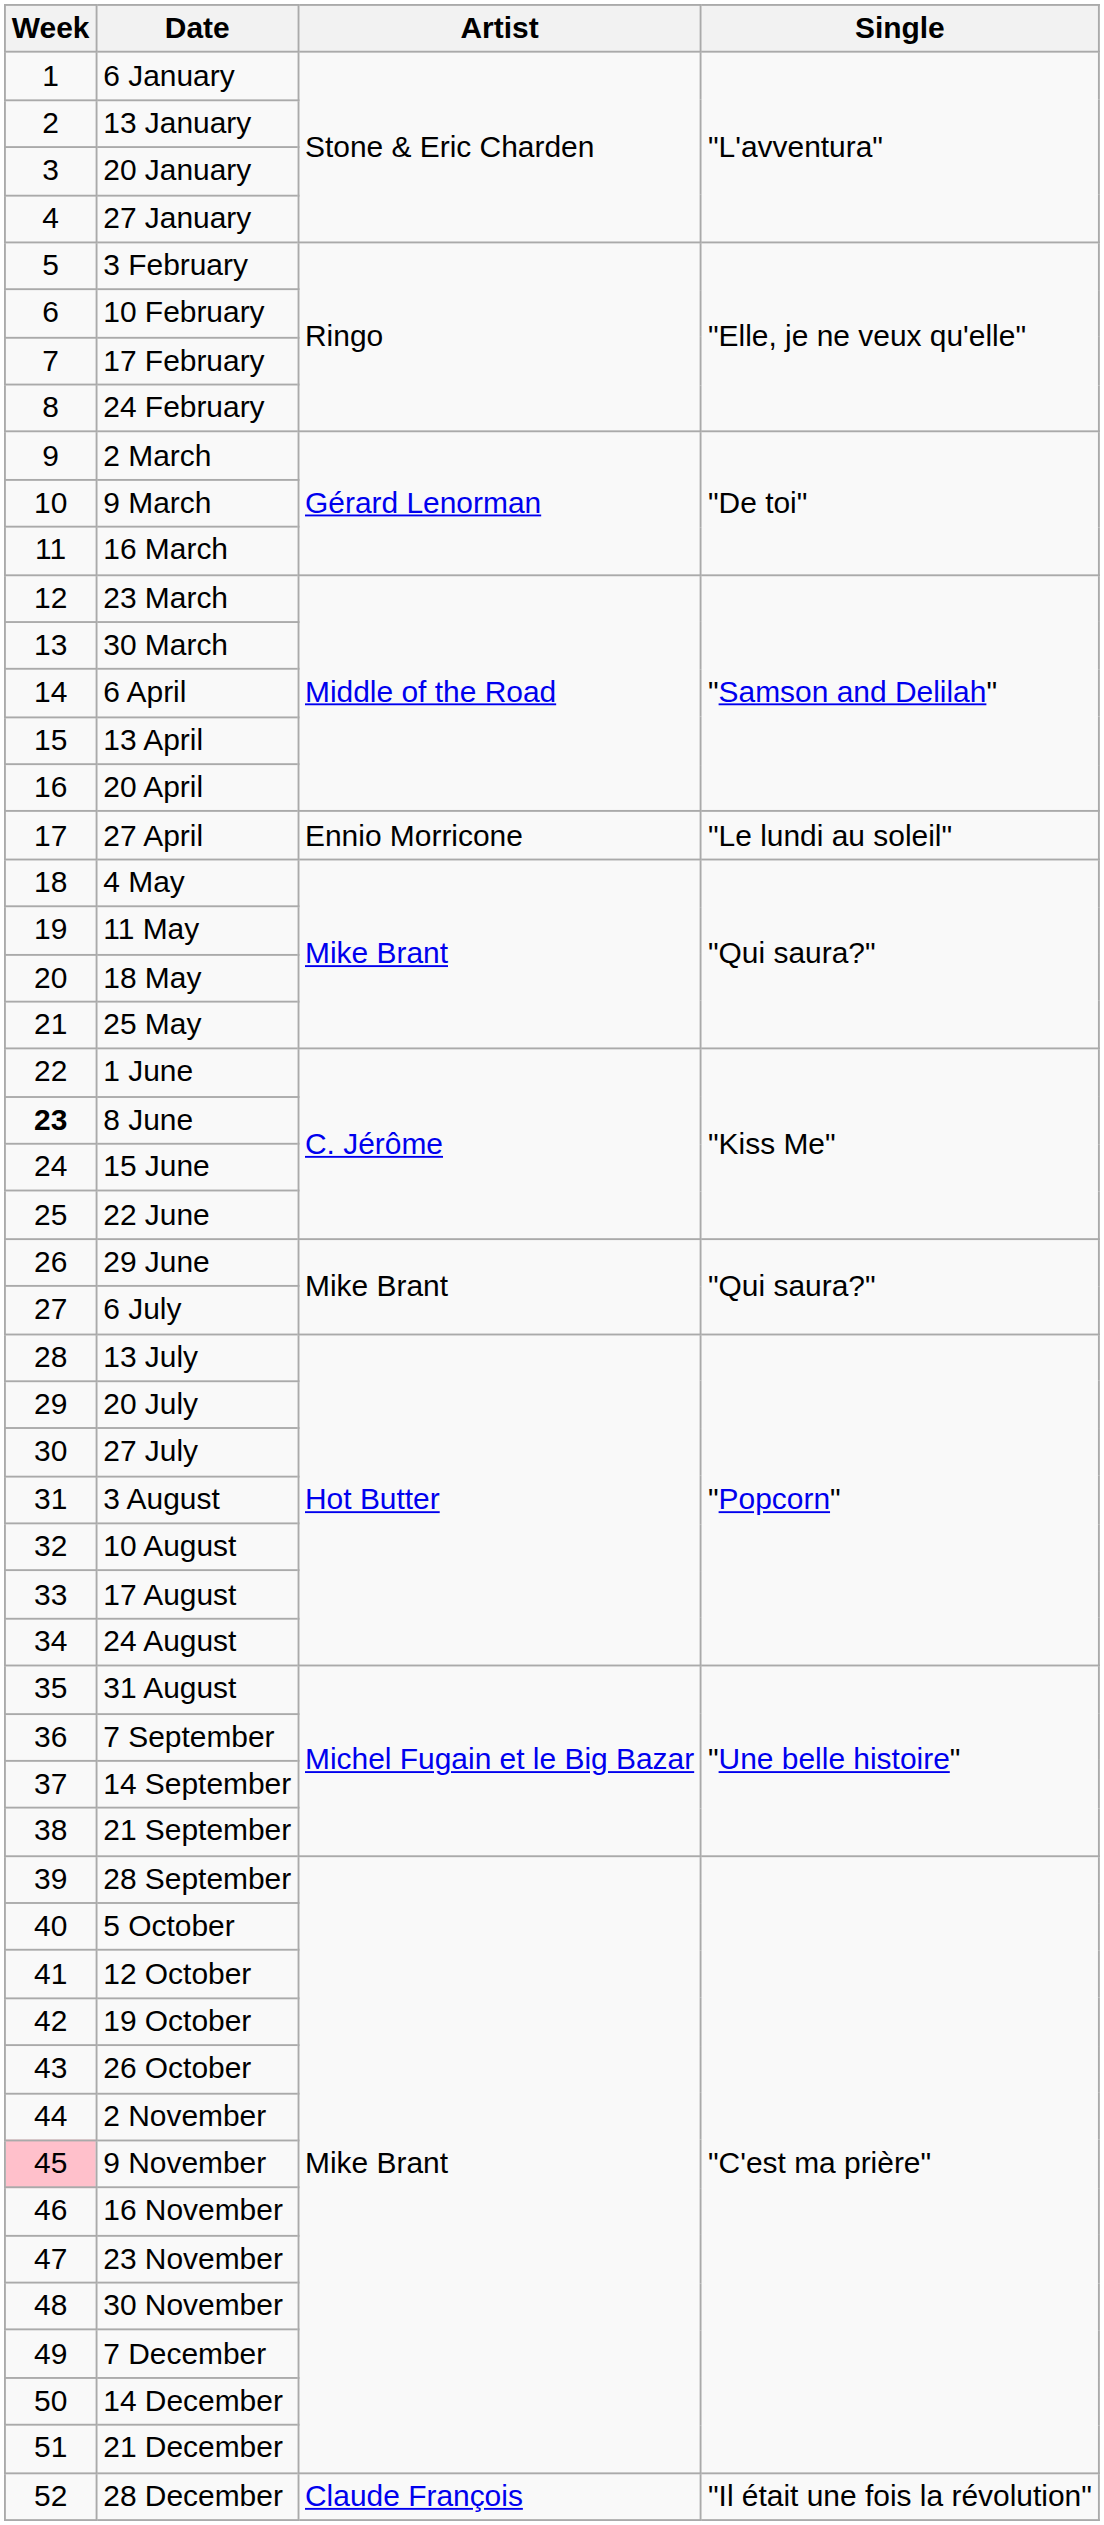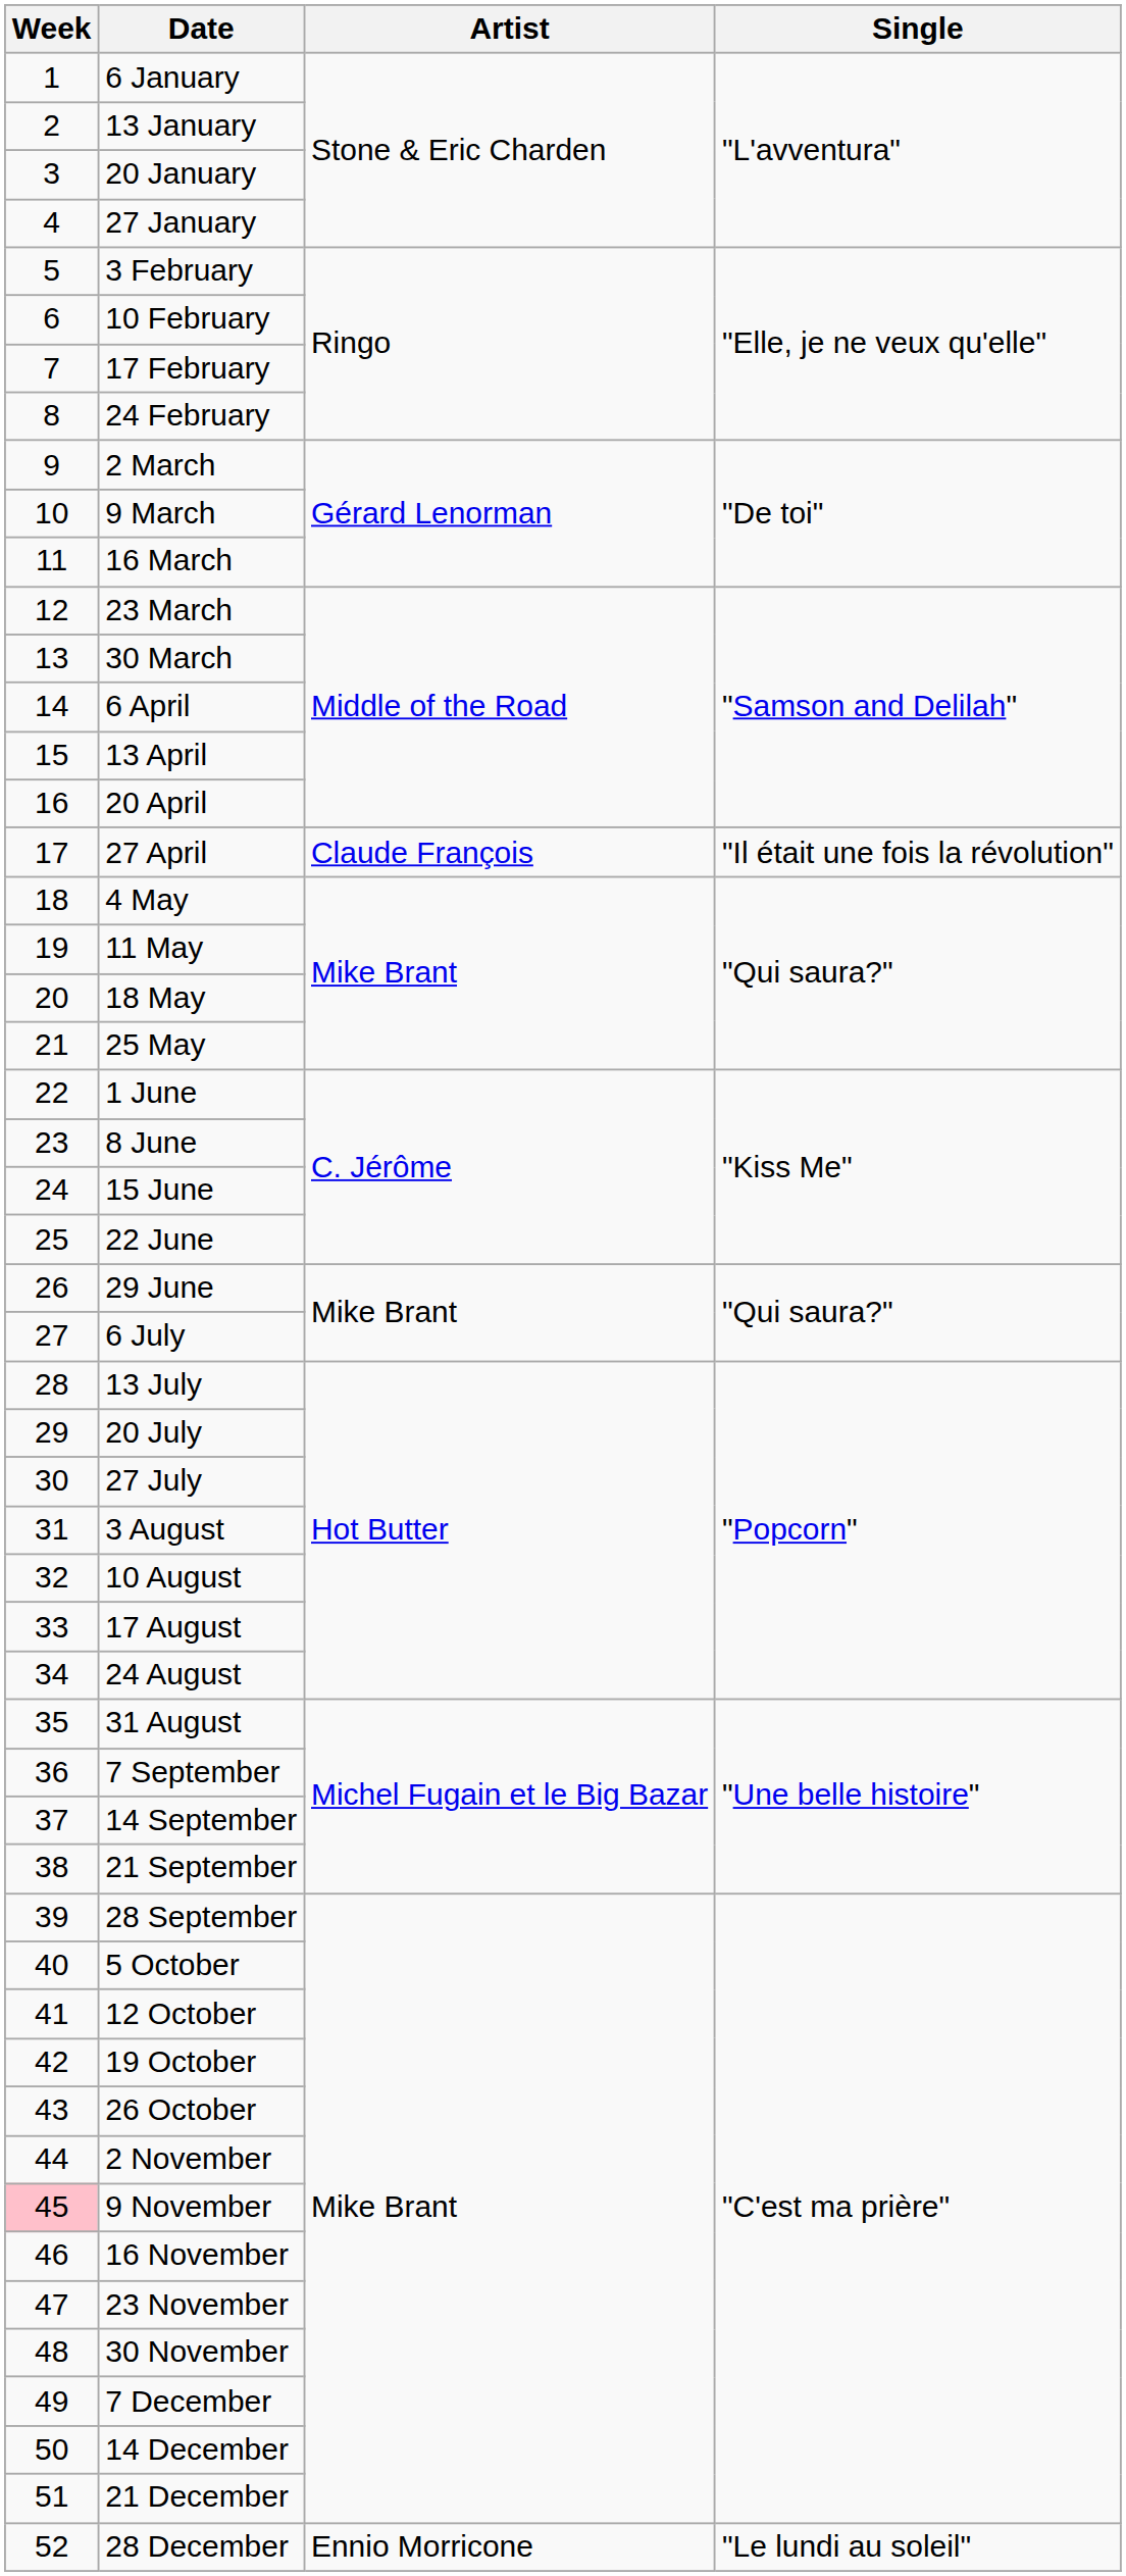 <table class="wikitable">
 <tr>
 <th>Week</th>
 <th>Date</th>
 <th>Artist</th>
 <th>Single</th>
 </tr>
 <tr>
 <td style="text-align: center;">1</td>
 <td>6 January</td>
 <td rowspan="4">Stone & Eric Charden</td>
 <td rowspan="4">"L'avventura"</td>
 </tr>
 <tr>
 <td style="text-align: center;">2</td>
 <td>13 January</td>
 </tr>
 <tr>
 <td style="text-align: center;">3</td>
 <td>20 January</td>
 </tr>
 <tr>
 <td style="text-align: center;">4</td>
 <td>27 January</td>
 </tr>
 <tr>
 <td style="text-align: center;">5</td>
 <td>3 February</td>
 <td rowspan="4">Ringo</td>
 <td rowspan="4">"Elle, je ne veux qu'elle"</td>
 </tr>
 <tr>
 <td style="text-align: center;">6</td>
 <td>10 February</td>
 </tr>
 <tr>
 <td style="text-align: center;">7</td>
 <td>17 February</td>
 </tr>
 <tr>
 <td style="text-align: center;">8</td>
 <td>24 February</td>
 </tr>
 <tr>
 <td style="text-align: center;">9</td>
 <td>2 March</td>
 <td rowspan="3"><a href='#'>Gérard Lenorman</a></td>
 <td rowspan="3">"De toi"</td>
 </tr>
 <tr>
 <td style="text-align: center;">10</td>
 <td>9 March</td>
 </tr>
 <tr>
 <td style="text-align: center;">11</td>
 <td>16 March</td>
 </tr>
 <tr>
 <td style="text-align: center;">12</td>
 <td>23 March</td>
 <td rowspan="5"><a href='#'>Middle of the Road</a></td>
 <td rowspan="5">"<a href='#'>Samson and Delilah</a>"</td>
 </tr>
 <tr>
 <td style="text-align: center;">13</td>
 <td>30 March</td>
 </tr>
 <tr>
 <td style="text-align: center;">14</td>
 <td>6 April</td>
 </tr>
 <tr>
 <td style="text-align: center;">15</td>
 <td>13 April</td>
 </tr>
 <tr>
 <td style="text-align: center;">16</td>
 <td>20 April</td>
 </tr>
 <tr>
 <td style="text-align: center;">17</td>
 <td>27 April</td>
-<td>Ennio Morricone</td>
-<td>"Le lundi au soleil"</td>
+<td><a href='#'>Claude François</a></td>
+<td>"Il était une fois la révolution"</td>
 </tr>
 <tr>
 <td style="text-align: center;">18</td>
 <td>4 May</td>
 <td rowspan="4"><a href='#'>Mike Brant</a></td>
 <td rowspan="4">"Qui saura?"</td>
 </tr>
 <tr>
 <td style="text-align: center;">19</td>
 <td>11 May</td>
 </tr>
 <tr>
 <td style="text-align: center;">20</td>
 <td>18 May</td>
 </tr>
 <tr>
 <td style="text-align: center;">21</td>
 <td>25 May</td>
 </tr>
 <tr>
 <td style="text-align: center;">22</td>
 <td>1 June</td>
 <td rowspan="4"><a href='#'>C. Jérôme</a></td>
 <td rowspan="4">"Kiss Me"</td>
 </tr>
 <tr>
-<td style="text-align: center;"><strong>23</strong></td>
+<td style="text-align: center;">23</td>
 <td>8 June</td>
 </tr>
 <tr>
 <td style="text-align: center;">24</td>
 <td>15 June</td>
 </tr>
 <tr>
 <td style="text-align: center;">25</td>
 <td>22 June</td>
 </tr>
 <tr>
 <td style="text-align: center;">26</td>
 <td>29 June</td>
 <td rowspan="2">Mike Brant</td>
 <td rowspan="2">"Qui saura?"</td>
 </tr>
 <tr>
 <td style="text-align: center;">27</td>
 <td>6 July</td>
 </tr>
 <tr>
 <td style="text-align: center;">28</td>
 <td>13 July</td>
 <td rowspan="7"><a href='#'>Hot Butter</a></td>
 <td rowspan="7">"<a href='#'>Popcorn</a>"</td>
 </tr>
 <tr>
 <td style="text-align: center;">29</td>
 <td>20 July</td>
 </tr>
 <tr>
 <td style="text-align: center;">30</td>
 <td>27 July</td>
 </tr>
 <tr>
 <td style="text-align: center;">31</td>
 <td>3 August</td>
 </tr>
 <tr>
 <td style="text-align: center;">32</td>
 <td>10 August</td>
 </tr>
 <tr>
 <td style="text-align: center;">33</td>
 <td>17 August</td>
 </tr>
 <tr>
 <td style="text-align: center;">34</td>
 <td>24 August</td>
 </tr>
 <tr>
 <td style="text-align: center;">35</td>
 <td>31 August</td>
 <td rowspan="4"><a href='#'>Michel Fugain et le Big Bazar</a></td>
 <td rowspan="4">"<a href='#'>Une belle histoire</a>"</td>
 </tr>
 <tr>
 <td style="text-align: center;">36</td>
 <td>7 September</td>
 </tr>
 <tr>
 <td style="text-align: center;">37</td>
 <td>14 September</td>
 </tr>
 <tr>
 <td style="text-align: center;">38</td>
 <td>21 September</td>
 </tr>
 <tr>
 <td style="text-align: center;">39</td>
 <td>28 September</td>
 <td rowspan="13">Mike Brant</td>
 <td rowspan="13">"C'est ma prière"</td>
 </tr>
 <tr>
 <td style="text-align: center;">40</td>
 <td>5 October</td>
 </tr>
 <tr>
 <td style="text-align: center;">41</td>
 <td>12 October</td>
 </tr>
 <tr>
 <td style="text-align: center;">42</td>
 <td>19 October</td>
 </tr>
 <tr>
 <td style="text-align: center;">43</td>
 <td>26 October</td>
 </tr>
 <tr>
 <td style="text-align: center;">44</td>
 <td>2 November</td>
 </tr>
 <tr>
 <td style="background: pink; text-align: center;">45</td>
 <td>9 November</td>
 </tr>
 <tr>
 <td style="text-align: center;">46</td>
 <td>16 November</td>
 </tr>
 <tr>
 <td style="text-align: center;">47</td>
 <td>23 November</td>
 </tr>
 <tr>
 <td style="text-align: center;">48</td>
 <td>30 November</td>
 </tr>
 <tr>
 <td style="text-align: center;">49</td>
 <td>7 December</td>
 </tr>
 <tr>
 <td style="text-align: center;">50</td>
 <td>14 December</td>
 </tr>
 <tr>
 <td style="text-align: center;">51</td>
 <td>21 December</td>
 </tr>
 <tr>
 <td style="text-align: center;">52</td>
 <td>28 December</td>
-<td><a href='#'>Claude François</a></td>
-<td>"Il était une fois la révolution"</td>
+<td>Ennio Morricone</td>
+<td>"Le lundi au soleil"</td>
 </tr>
 </table>
